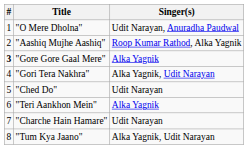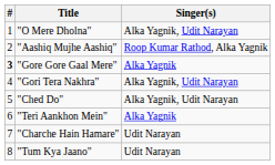 <table class="wikitable" style="font-size:95%;">
 <tr>
 <th>#</th>
 <th>Title</th>
 <th>Singer(s)</th>
 </tr>
 <tr>
 <td>1</td>
 <td>"O Mere Dholna"</td>
-<td>Udit Narayan, <a href='#'>Anuradha Paudwal</a></td>
+<td>Alka Yagnik, <a href='#'>Udit Narayan</a></td>
 </tr>
 <tr>
 <td>2</td>
 <td>"Aashiq Mujhe Aashiq"</td>
 <td><a href='#'>Roop Kumar Rathod</a>, Alka Yagnik</td>
 </tr>
 <tr>
 <td><strong>3</strong></td>
 <td>"Gore Gore Gaal Mere"</td>
 <td><a href='#'>Alka Yagnik</a></td>
 </tr>
 <tr>
 <td>4</td>
 <td>"Gori Tera Nakhra"</td>
 <td>Alka Yagnik, <a href='#'>Udit Narayan</a></td>
 </tr>
 <tr>
 <td>5</td>
 <td>"Ched Do"</td>
-<td>Udit Narayan</td>
+<td>Alka Yagnik, Udit Narayan</td>
 </tr>
 <tr>
 <td>6</td>
 <td>"Teri Aankhon Mein"</td>
 <td><a href='#'>Alka Yagnik</a></td>
 </tr>
 <tr>
 <td>7</td>
 <td>"Charche Hain Hamare"</td>
 <td>Udit Narayan</td>
 </tr>
 <tr>
 <td>8</td>
 <td>"Tum Kya Jaano"</td>
-<td>Alka Yagnik, Udit Narayan</td>
+<td>Udit Narayan</td>
 </tr>
 </table>
